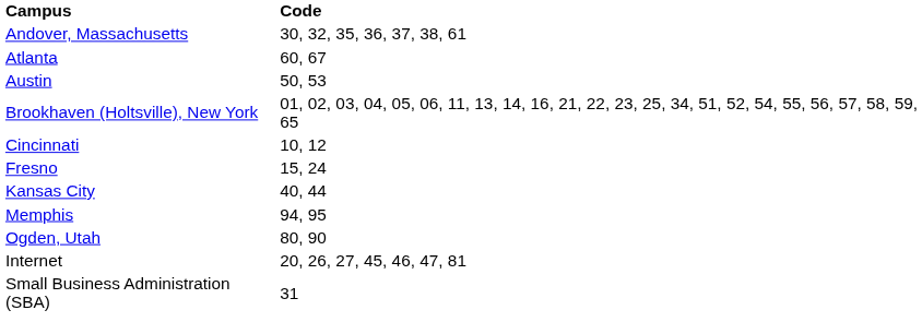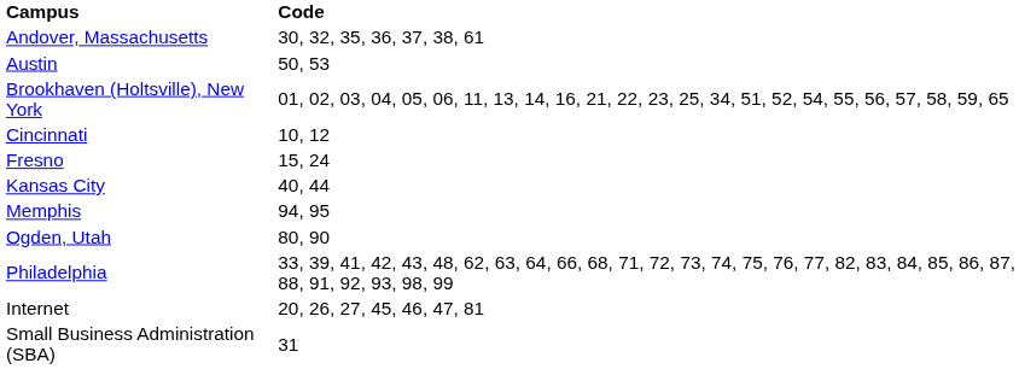 <table>
 <tr>
 <th style="text-align:left;">Campus</th>
 <th style="text-align:left;">Code</th>
 </tr>
 <tr>
 <td><a href='#'>Andover, Massachusetts</a></td>
 <td>30, 32, 35, 36, 37, 38, 61</td>
-</tr>
-<tr>
-<td><a href='#'>Atlanta</a></td>
-<td>60, 67</td>
 </tr>
 <tr>
 <td><a href='#'>Austin</a></td>
 <td>50, 53</td>
 </tr>
 <tr>
 <td><a href='#'>Brookhaven (Holtsville), New York</a></td>
 <td>01, 02, 03, 04, 05, 06, 11, 13, 14, 16, 21, 22, 23, 25, 34, 51, 52, 54, 55, 56, 57, 58, 59, 65</td>
 </tr>
 <tr>
 <td><a href='#'>Cincinnati</a></td>
 <td>10, 12</td>
 </tr>
 <tr>
 <td><a href='#'>Fresno</a></td>
 <td>15, 24</td>
 </tr>
 <tr>
 <td><a href='#'>Kansas City</a></td>
 <td>40, 44</td>
 </tr>
 <tr>
 <td><a href='#'>Memphis</a></td>
 <td>94, 95</td>
 </tr>
 <tr>
 <td><a href='#'>Ogden, Utah</a></td>
 <td>80, 90</td>
 </tr>
 <tr>
+<td><a href='#'>Philadelphia</a></td>
+<td>33, 39, 41, 42, 43, 48, 62, 63, 64, 66, 68, 71, 72, 73, 74, 75, 76, 77, 82, 83, 84, 85, 86, 87, 88, 91, 92, 93, 98, 99</td>
+</tr>
+<tr>
 <td>Internet</td>
 <td>20, 26, 27, 45, 46, 47, 81</td>
 </tr>
 <tr>
 <td>Small Business Administration (SBA)</td>
 <td>31</td>
 </tr>
 </table>
